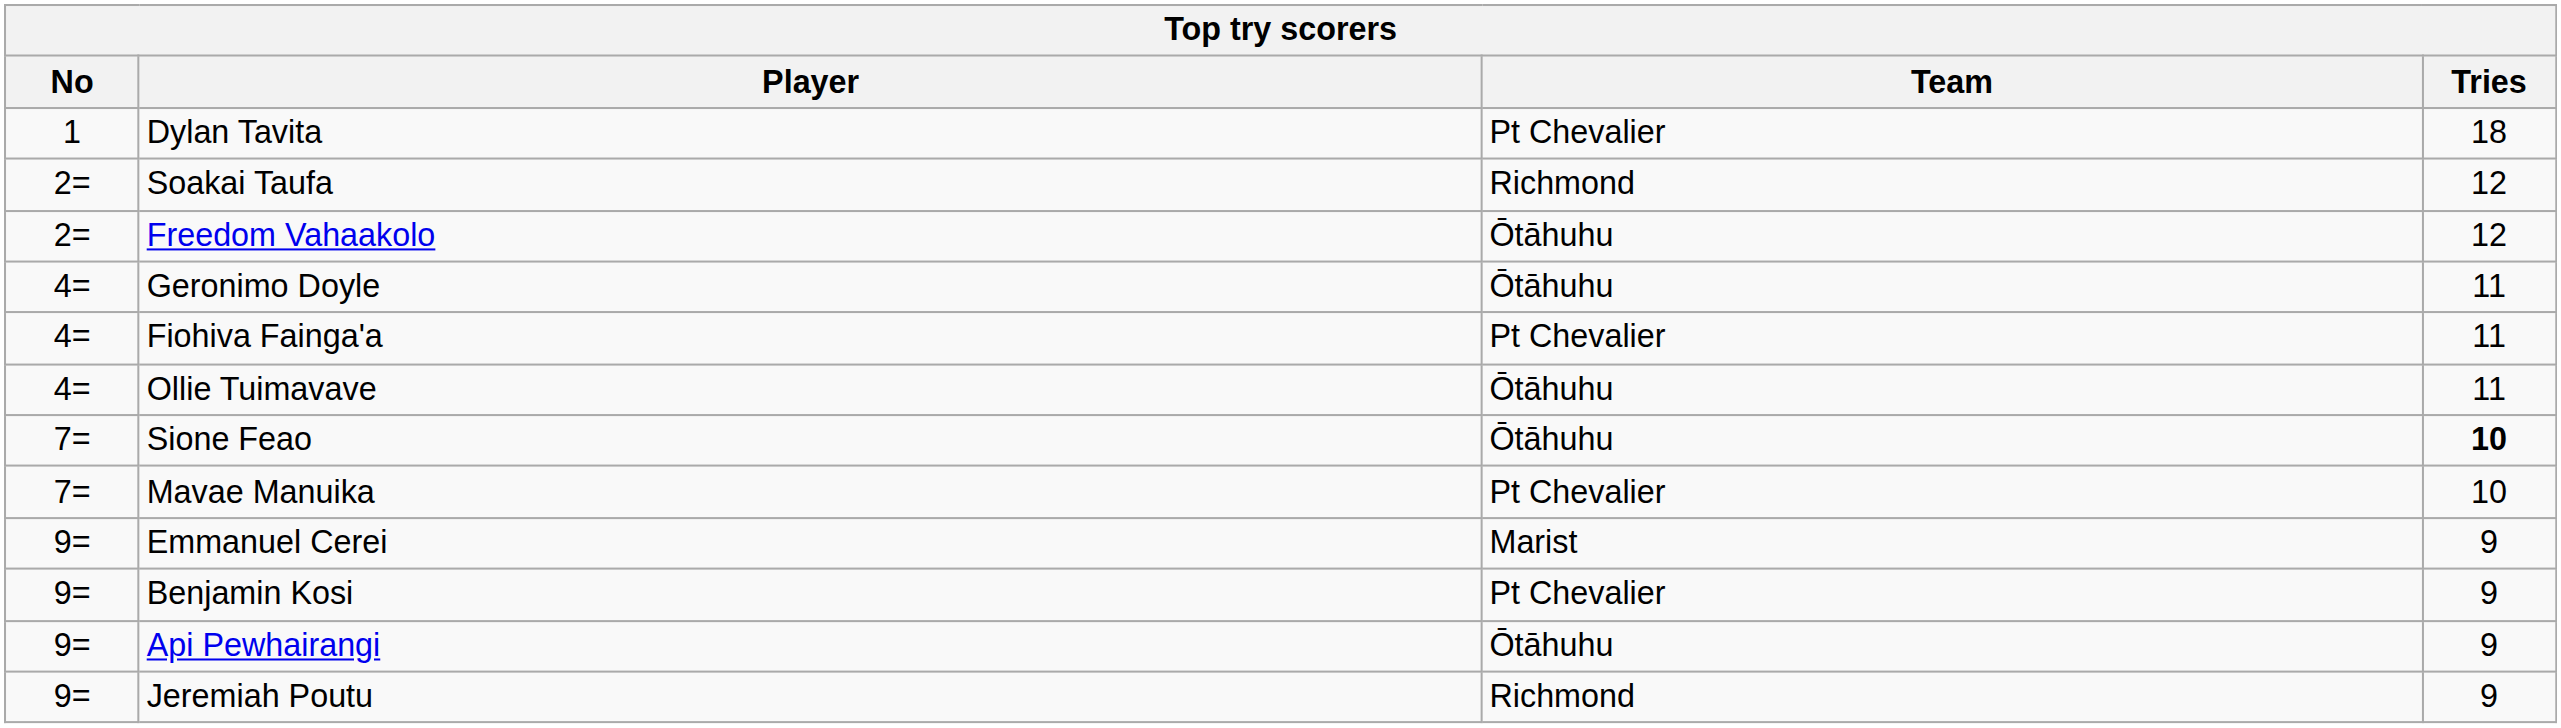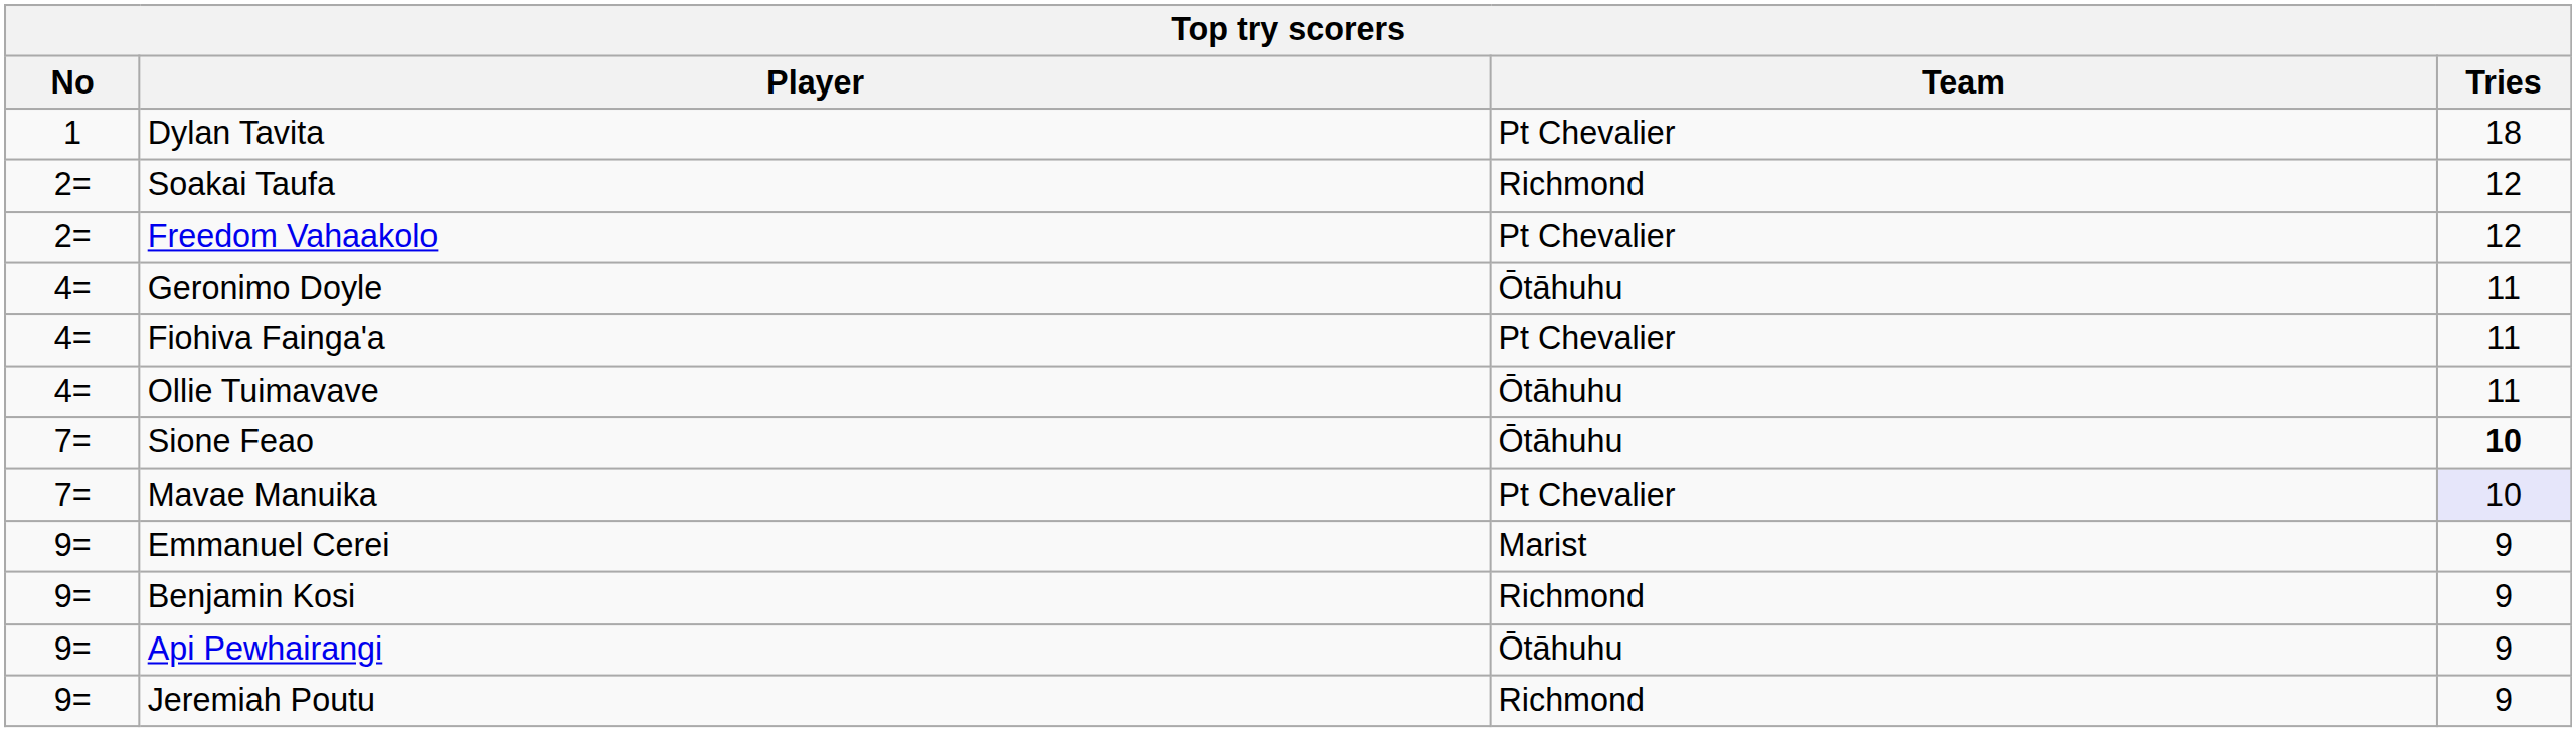 <table class="wikitable collapsible sortable" style="text-align:left; font-size:100%; width:100%;">
 <tr>
 <th colspan="100%">Top try scorers</th>
 </tr>
 <tr>
 <th style="width:5%;">No</th>
 <th style="width:50%;">Player</th>
 <th style="width:35%;">Team</th>
 <th style="width:5%;">Tries<br></th>
 </tr>
 <tr>
 <td style="text-align:center;">1</td>
 <td>Dylan Tavita</td>
 <td>Pt Chevalier</td>
 <td style="text-align:center;">18</td>
 </tr>
 <tr>
 <td style="text-align:center;">2=</td>
 <td>Soakai Taufa</td>
 <td>Richmond</td>
 <td style="text-align:center;">12</td>
 </tr>
 <tr>
 <td style="text-align:center;">2=</td>
 <td><a href='#'>Freedom Vahaakolo</a></td>
-<td>Ōtāhuhu</td>
+<td>Pt Chevalier</td>
 <td style="text-align:center;">12</td>
 </tr>
 <tr>
 <td style="text-align:center;">4=</td>
 <td>Geronimo Doyle</td>
 <td>Ōtāhuhu</td>
 <td style="text-align:center;">11</td>
 </tr>
 <tr>
 <td style="text-align:center;">4=</td>
 <td>Fiohiva Fainga'a</td>
 <td>Pt Chevalier</td>
 <td style="text-align:center;">11</td>
 </tr>
 <tr>
 <td style="text-align:center;">4=</td>
 <td>Ollie Tuimavave</td>
 <td>Ōtāhuhu</td>
 <td style="text-align:center;">11</td>
 </tr>
 <tr>
 <td style="text-align:center;">7=</td>
 <td>Sione Feao</td>
 <td>Ōtāhuhu</td>
 <td style="text-align:center;"><strong>10</strong></td>
 </tr>
 <tr>
 <td style="text-align:center;">7=</td>
 <td>Mavae Manuika</td>
 <td>Pt Chevalier</td>
-<td style="text-align:center;">10</td>
+<td style="background: lavender; text-align:center;">10</td>
 </tr>
 <tr>
 <td style="text-align:center;">9=</td>
 <td>Emmanuel Cerei</td>
 <td>Marist</td>
 <td style="text-align:center;">9</td>
 </tr>
 <tr>
 <td style="text-align:center;">9=</td>
 <td>Benjamin Kosi</td>
-<td>Pt Chevalier</td>
+<td>Richmond</td>
 <td style="text-align:center;">9</td>
 </tr>
 <tr>
 <td style="text-align:center;">9=</td>
 <td><a href='#'>Api Pewhairangi</a></td>
 <td>Ōtāhuhu</td>
 <td style="text-align:center;">9</td>
 </tr>
 <tr>
 <td style="text-align:center;">9=</td>
 <td>Jeremiah Poutu</td>
 <td>Richmond</td>
 <td style="text-align:center;">9</td>
 </tr>
 </table>
